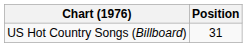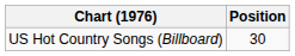 <table class="wikitable">
 <tr>
 <th>Chart (1976)</th>
 <th>Position</th>
 </tr>
 <tr>
 <td>US Hot Country Songs (<em>Billboard</em>)</td>
-<td align="center">31</td>
+<td align="center">30</td>
 </tr>
 </table>
